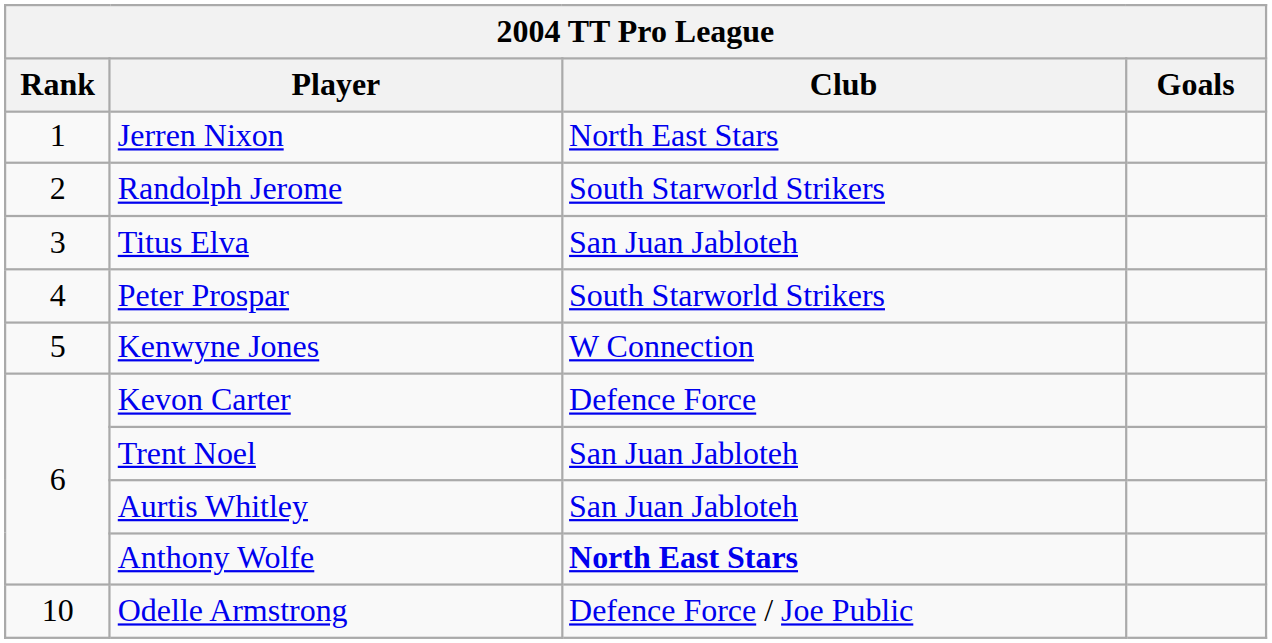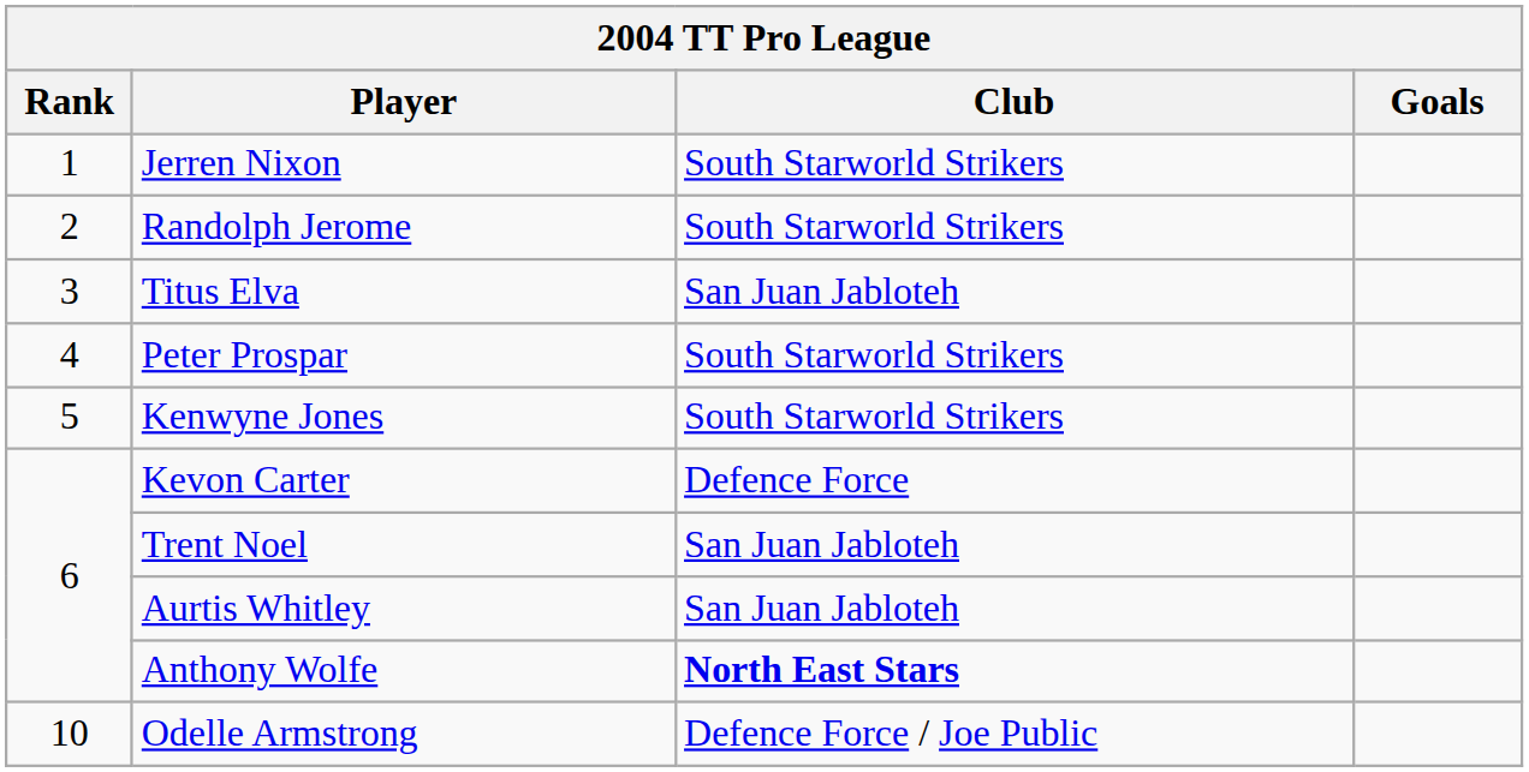 <table class="collapsible wikitable collapsed" width=45%; style="font-size:90%;">
 <tr>
 <th colspan="4">2004 TT Pro League</th>
 </tr>
 <tr>
 <th width=1%>Rank</th>
 <th width=16%>Player</th>
 <th width=20%>Club</th>
 <th width=3%>Goals</th>
 </tr>
 <tr>
 <td rowspan=1 align=center>1</td>
 <td> <a href='#'>Jerren Nixon</a></td>
-<td><a href='#'>North East Stars</a></td>
+<td><a href='#'>South Starworld Strikers</a></td>
 <td></td>
 </tr>
 <tr>
 <td rowspan=1 align=center>2</td>
 <td> <a href='#'>Randolph Jerome</a></td>
 <td><a href='#'>South Starworld Strikers</a></td>
 <td></td>
 </tr>
 <tr>
 <td rowspan=1 align=center>3</td>
 <td> <a href='#'>Titus Elva</a></td>
 <td><a href='#'>San Juan Jabloteh</a></td>
 <td></td>
 </tr>
 <tr>
 <td rowspan=1 align=center>4</td>
 <td> <a href='#'>Peter Prospar</a></td>
 <td><a href='#'>South Starworld Strikers</a></td>
 <td></td>
 </tr>
 <tr>
 <td rowspan=1 align=center>5</td>
 <td> <a href='#'>Kenwyne Jones</a></td>
-<td><a href='#'>W Connection</a></td>
+<td><a href='#'>South Starworld Strikers</a></td>
 <td></td>
 </tr>
 <tr>
 <td rowspan=4 align=center>6</td>
 <td> <a href='#'>Kevon Carter</a></td>
 <td><a href='#'>Defence Force</a></td>
 <td></td>
 </tr>
 <tr>
 <td> <a href='#'>Trent Noel</a></td>
 <td><a href='#'>San Juan Jabloteh</a></td>
 <td></td>
 </tr>
 <tr>
 <td> <a href='#'>Aurtis Whitley</a></td>
 <td><a href='#'>San Juan Jabloteh</a></td>
 <td></td>
 </tr>
 <tr>
 <td> <a href='#'>Anthony Wolfe</a></td>
 <td><strong><a href='#'>North East Stars</a></strong></td>
 <td></td>
 </tr>
 <tr>
 <td rowspan=1 align=center>10</td>
 <td> <a href='#'>Odelle Armstrong</a></td>
 <td><a href='#'>Defence Force</a> / <a href='#'>Joe Public</a></td>
 <td></td>
 </tr>
 </table>
